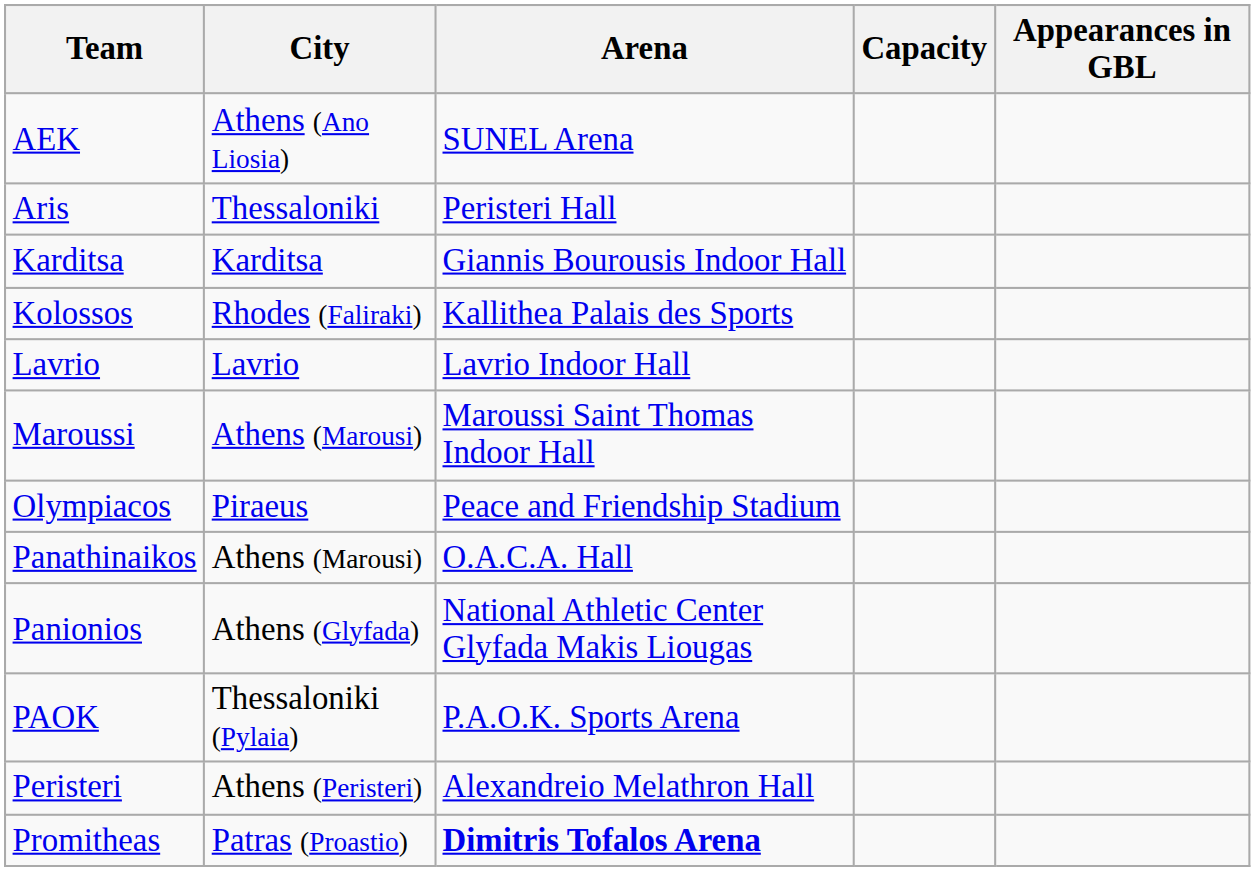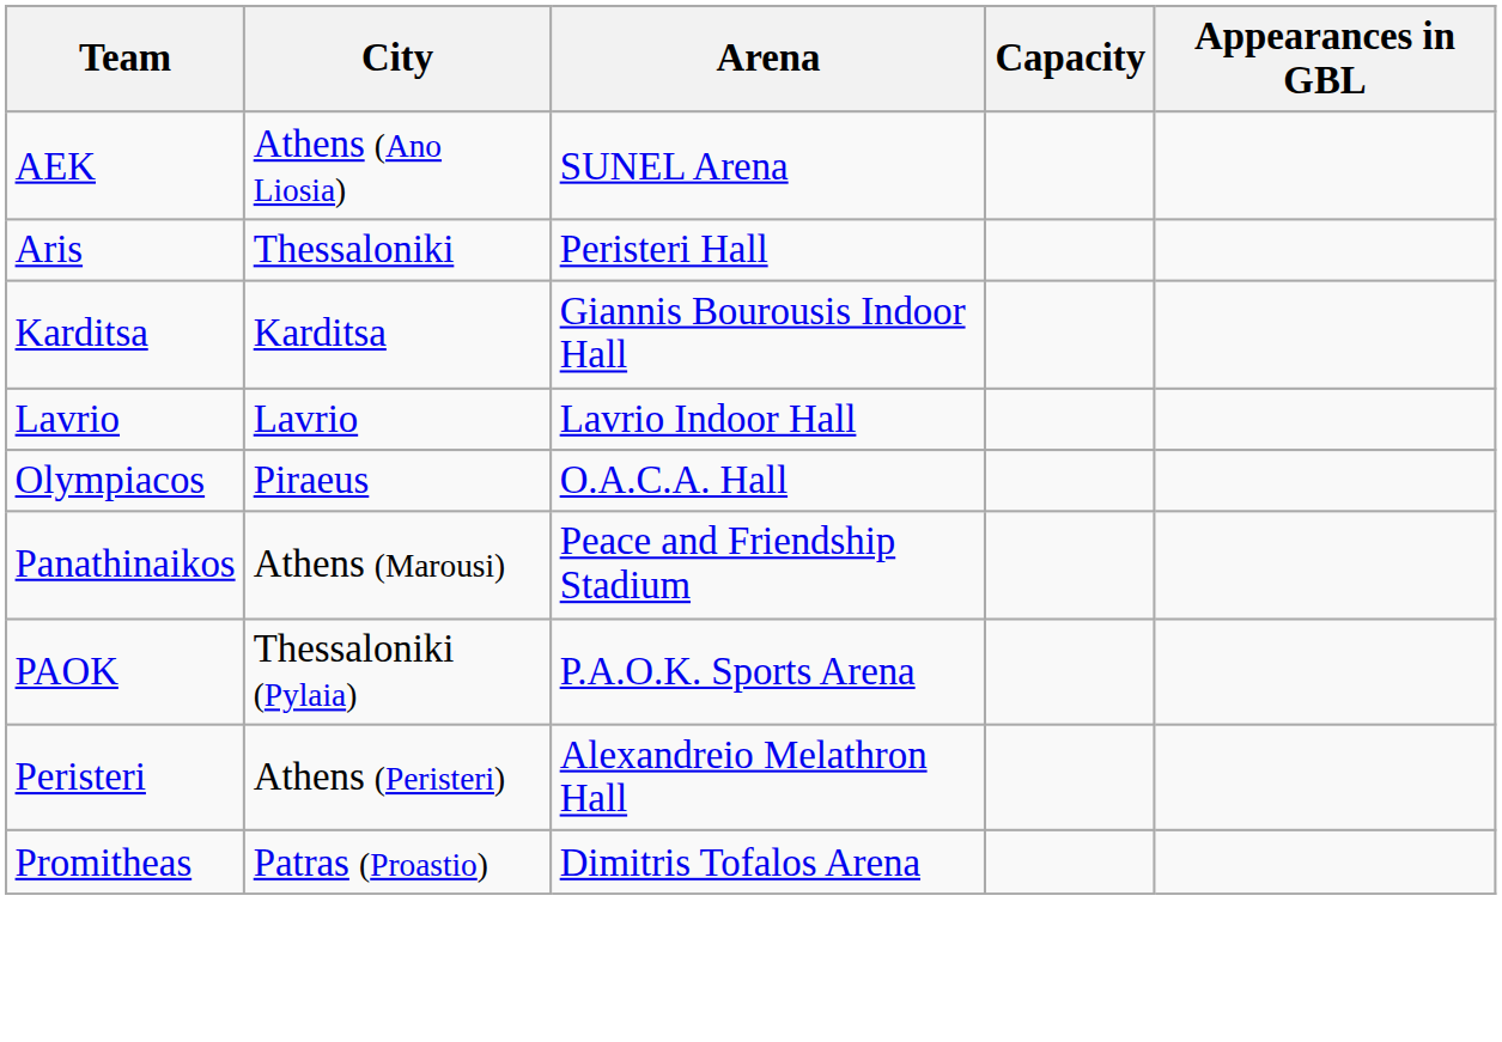 <table class="wikitable sortable">
 <tr>
 <th>Team</th>
 <th>City</th>
 <th>Arena</th>
 <th>Capacity</th>
 <th>Appearances in GBL</th>
 </tr>
 <tr>
 <td><a href='#'>AEK</a></td>
 <td><a href='#'>Athens</a> <small>(<a href='#'>Ano Liosia</a>)</small></td>
 <td><a href='#'>SUNEL Arena</a></td>
 <td align="center"></td>
 <td></td>
 </tr>
 <tr>
 <td><a href='#'>Aris</a></td>
 <td><a href='#'>Thessaloniki</a></td>
 <td><a href='#'>Peristeri Hall</a></td>
 <td align="center"></td>
 <td></td>
 </tr>
 <tr>
 <td><a href='#'>Karditsa</a></td>
 <td><a href='#'>Karditsa</a></td>
 <td><a href='#'>Giannis Bourousis Indoor Hall</a></td>
 <td align="center"></td>
 <td></td>
 </tr>
 <tr>
-<td><a href='#'>Kolossos</a></td>
-<td><a href='#'>Rhodes</a> <small>(<a href='#'>Faliraki</a>)</small></td>
-<td><a href='#'>Kallithea Palais des Sports</a></td>
-<td align="center"></td>
-<td></td>
-</tr>
-<tr>
 <td><a href='#'>Lavrio</a></td>
 <td><a href='#'>Lavrio</a></td>
 <td><a href='#'>Lavrio Indoor Hall</a></td>
 <td align="center"></td>
 <td></td>
 </tr>
 <tr>
-<td><a href='#'>Maroussi</a></td>
-<td><a href='#'>Athens</a> <small>(<a href='#'>Marousi</a>)</small></td>
-<td><a href='#'>Maroussi Saint Thomas Indoor Hall</a></td>
-<td align="center"></td>
-<td></td>
-</tr>
-<tr>
 <td><a href='#'>Olympiacos</a></td>
 <td><a href='#'>Piraeus</a></td>
-<td><a href='#'>Peace and Friendship Stadium</a></td>
+<td><a href='#'>O.A.C.A. Hall</a></td>
 <td align="center"></td>
 <td></td>
 </tr>
 <tr>
 <td><a href='#'>Panathinaikos</a></td>
 <td>Athens <small>(Marousi)</small></td>
-<td><a href='#'>O.A.C.A. Hall</a></td>
-<td align="center"></td>
-<td></td>
-</tr>
-<tr>
-<td><a href='#'>Panionios</a></td>
-<td>Athens <small>(<a href='#'>Glyfada</a>)</small></td>
-<td><a href='#'>National Athletic Center Glyfada Makis Liougas</a></td>
+<td><a href='#'>Peace and Friendship Stadium</a></td>
 <td align="center"></td>
 <td></td>
 </tr>
 <tr>
 <td><a href='#'>PAOK</a></td>
 <td>Thessaloniki <small>(<a href='#'>Pylaia</a>)</small></td>
 <td><a href='#'>P.A.O.K. Sports Arena</a></td>
 <td align="center"></td>
 <td></td>
 </tr>
 <tr>
 <td><a href='#'>Peristeri</a></td>
 <td>Athens <small>(<a href='#'>Peristeri</a>)</small></td>
 <td><a href='#'>Alexandreio Melathron Hall</a></td>
 <td align="center"></td>
 <td></td>
 </tr>
 <tr>
 <td><a href='#'>Promitheas</a></td>
 <td><a href='#'>Patras</a> <small>(<a href='#'>Proastio</a>)</small></td>
-<td><strong><a href='#'>Dimitris Tofalos Arena</a></strong></td>
+<td><a href='#'>Dimitris Tofalos Arena</a></td>
 <td align="center"></td>
 <td></td>
 </tr>
 </table>
